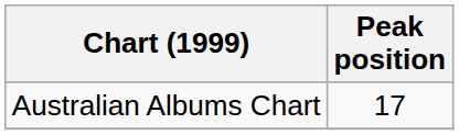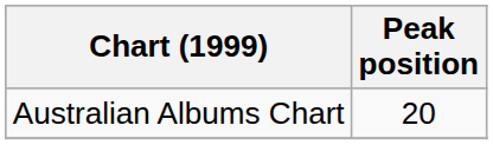 <table class="wikitable sortable">
 <tr>
 <th align="left">Chart (1999)</th>
 <th align="center">Peak<br>position</th>
 </tr>
 <tr>
 <td align="left">Australian Albums Chart</td>
-<td align="center">17</td>
+<td align="center">20</td>
 </tr>
 <tr>
 </tr>
 </table>
